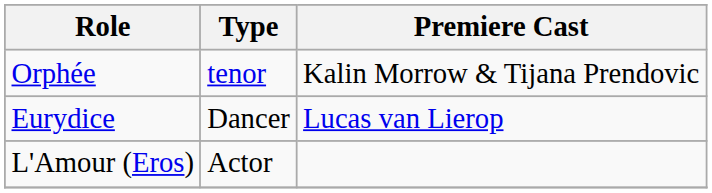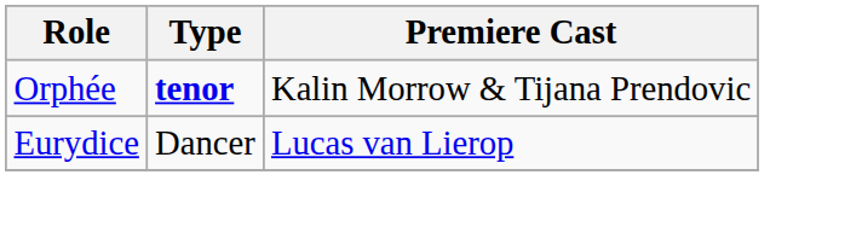 <table class="wikitable">
 <tr>
 <th>Role</th>
 <th>Type</th>
 <th>Premiere Cast</th>
 </tr>
 <tr>
 <td><a href='#'>Orphée</a></td>
-<td><a href='#'>tenor</a></td>
+<td><strong><a href='#'>tenor</a></strong></td>
 <td>Kalin Morrow & Tijana Prendovic</td>
 </tr>
 <tr>
 <td><a href='#'>Eurydice</a></td>
 <td>Dancer</td>
 <td><a href='#'>Lucas van Lierop</a></td>
 </tr>
 <tr>
-<td>L'Amour (<a href='#'>Eros</a>)</td>
-<td>Actor</td>
-<td></td>
-</tr>
-<tr>
 </tr>
 </table>
